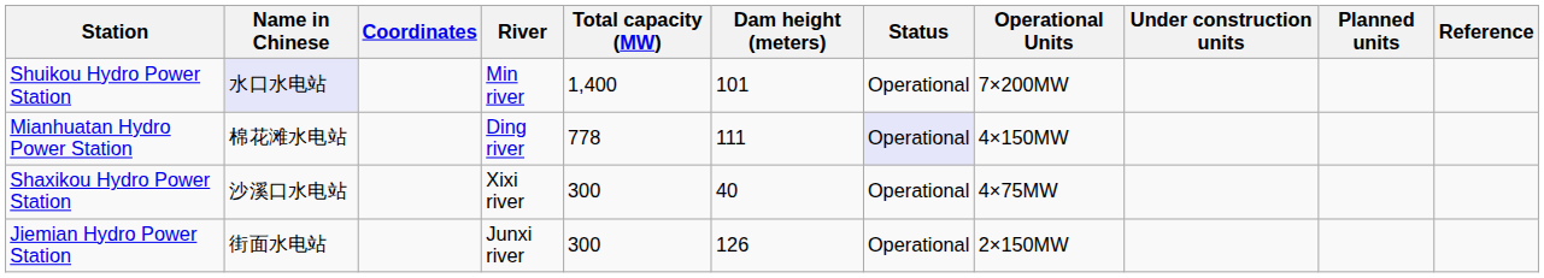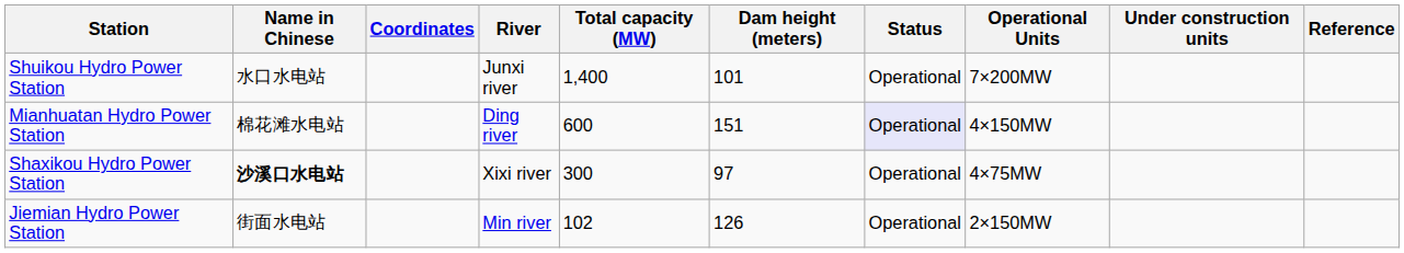 <table class="wikitable sortable">
 <tr>
 <th>Station</th>
 <th>Name in Chinese</th>
 <th><a href='#'>Coordinates</a></th>
 <th>River</th>
 <th>Total capacity (<a href='#'>MW</a>)</th>
 <th>Dam height (meters)</th>
 <th>Status</th>
 <th>Operational Units</th>
 <th>Under construction units</th>
-<th>Planned units</th>
 <th>Reference</th>
 </tr>
 <tr>
 <td><a href='#'>Shuikou Hydro Power Station</a></td>
-<td style="background: lavender;">水口水电站</td>
+<td>水口水电站</td>
 <td></td>
-<td><a href='#'>Min river</a></td>
+<td>Junxi river</td>
 <td>1,400</td>
 <td>101</td>
 <td>Operational</td>
 <td>7×200MW</td>
-<td></td>
 <td></td>
 <td></td>
 </tr>
 <tr>
 <td><a href='#'>Mianhuatan Hydro Power Station</a></td>
 <td>棉花滩水电站</td>
 <td></td>
 <td><a href='#'>Ding river</a></td>
-<td>778</td>
-<td>111</td>
+<td>600</td>
+<td>151</td>
 <td style="background: lavender;">Operational</td>
 <td>4×150MW</td>
-<td></td>
 <td></td>
 <td></td>
 </tr>
 <tr>
 <td><a href='#'>Shaxikou Hydro Power Station</a></td>
-<td>沙溪口水电站</td>
+<td><strong>沙溪口水电站</strong></td>
 <td></td>
 <td>Xixi river</td>
 <td>300</td>
-<td>40</td>
+<td>97</td>
 <td>Operational</td>
 <td>4×75MW</td>
-<td></td>
 <td></td>
 <td></td>
 </tr>
 <tr>
 <td><a href='#'>Jiemian Hydro Power Station</a></td>
 <td>街面水电站</td>
 <td></td>
-<td>Junxi river</td>
-<td>300</td>
+<td><a href='#'>Min river</a></td>
+<td>102</td>
 <td>126</td>
 <td>Operational</td>
 <td>2×150MW</td>
 <td></td>
 <td></td>
-<td></td>
 </tr>
 </table>
